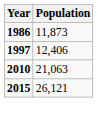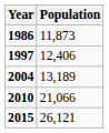 <table class="wikitable">
 <tr>
 <th>Year</th>
 <th>Population</th>
 </tr>
 <tr>
 <td><strong>1986</strong></td>
 <td>11,873</td>
 </tr>
 <tr>
 <td><strong>1997</strong></td>
 <td>12,406</td>
 </tr>
 <tr>
+<td><strong>2004</strong></td>
+<td>13,189</td>
+</tr>
+<tr>
 <td><strong>2010</strong></td>
-<td>21,063</td>
+<td>21,066</td>
 </tr>
 <tr>
 <td><strong>2015</strong></td>
 <td>26,121</td>
 </tr>
 </table>
